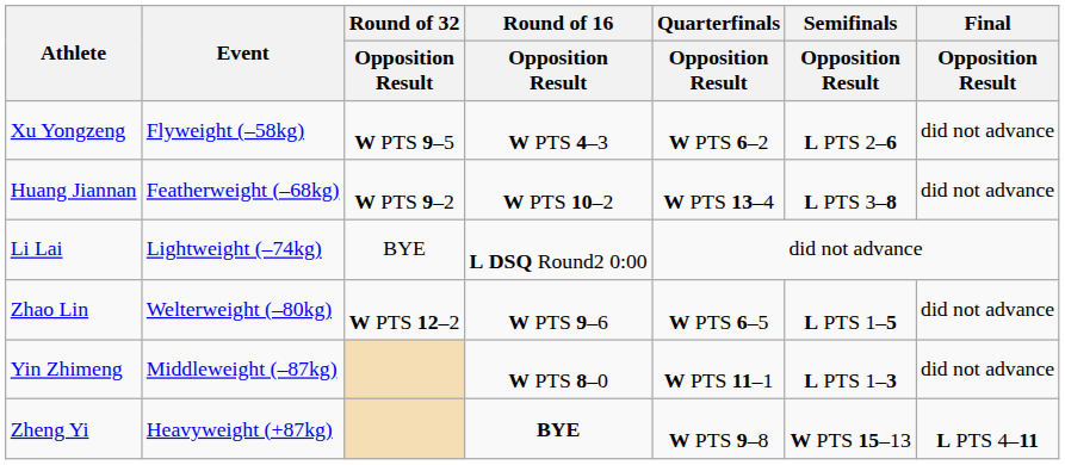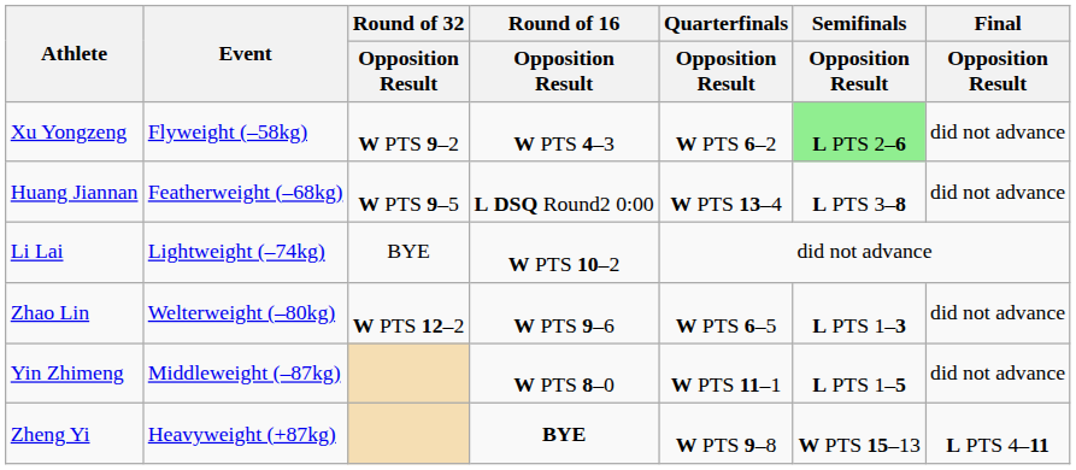 <table class="wikitable" style="font-size:90%">
 <tr>
 <th rowspan=2>Athlete</th>
 <th rowspan=2>Event</th>
 <th>Round of 32</th>
 <th>Round of 16</th>
 <th>Quarterfinals</th>
 <th>Semifinals</th>
 <th>Final</th>
 </tr>
 <tr>
 <th>Opposition<br>Result</th>
 <th>Opposition<br>Result</th>
 <th>Opposition<br>Result</th>
 <th>Opposition<br>Result</th>
 <th>Opposition<br>Result</th>
 </tr>
 <tr>
 <td><a href='#'>Xu Yongzeng</a></td>
 <td><a href='#'>Flyweight (–58kg)</a></td>
-<td align=center><br><strong>W</strong> PTS <strong>9</strong>–5</td>
+<td align=center><br><strong>W</strong> PTS <strong>9</strong>–2</td>
 <td align=center><br><strong>W</strong> PTS <strong>4</strong>–3</td>
 <td align=center><br><strong>W</strong> PTS <strong>6</strong>–2</td>
-<td align=center><br><strong>L</strong> PTS 2–<strong>6</strong><br></td>
+<td align=center style="background: lightgreen;"><br><strong>L</strong> PTS 2–<strong>6</strong><br></td>
 <td style="text-align:center;" colspan="7">did not advance</td>
 </tr>
 <tr>
 <td><a href='#'>Huang Jiannan</a></td>
 <td><a href='#'>Featherweight (–68kg)</a></td>
-<td align=center><br><strong>W</strong> PTS <strong>9</strong>–2</td>
-<td align=center><br><strong>W</strong> PTS <strong>10</strong>–2</td>
+<td align=center><br><strong>W</strong> PTS <strong>9</strong>–5</td>
+<td align=center><br><strong>L</strong> <strong>DSQ</strong> Round2 0:00</td>
 <td align=center><br><strong>W</strong> PTS <strong>13</strong>–4</td>
 <td align=center><br><strong>L</strong> PTS 3–<strong>8</strong><br></td>
 <td style="text-align:center;" colspan="7">did not advance</td>
 </tr>
 <tr>
 <td><a href='#'>Li Lai</a></td>
 <td><a href='#'>Lightweight (–74kg)</a></td>
 <td align=center>BYE</td>
-<td align=center><br><strong>L</strong> <strong>DSQ</strong> Round2 0:00</td>
+<td align=center><br><strong>W</strong> PTS <strong>10</strong>–2</td>
 <td style="text-align:center;" colspan="7">did not advance</td>
 </tr>
 <tr>
 <td><a href='#'>Zhao Lin</a></td>
 <td><a href='#'>Welterweight (–80kg)</a></td>
 <td align=center><br><strong>W</strong> PTS <strong>12</strong>–2</td>
 <td align=center><br><strong>W</strong> PTS <strong>9</strong>–6</td>
 <td align=center><br><strong>W</strong> PTS <strong>6</strong>–5</td>
-<td align=center><br><strong>L</strong> PTS 1–<strong>5</strong><br></td>
+<td align=center><br><strong>L</strong> PTS 1–<strong>3</strong><br></td>
 <td style="text-align:center;" colspan="7">did not advance</td>
 </tr>
 <tr>
 <td><a href='#'>Yin Zhimeng</a></td>
 <td><a href='#'>Middleweight (–87kg)</a></td>
 <td style="text-align:center; background:wheat;"></td>
 <td align=center><br><strong>W</strong> PTS <strong>8</strong>–0</td>
 <td align=center><br><strong>W</strong> PTS <strong>11</strong>–1</td>
-<td align=center><br><strong>L</strong> PTS 1–<strong>3</strong><br></td>
+<td align=center><br><strong>L</strong> PTS 1–<strong>5</strong><br></td>
 <td style="text-align:center;" colspan="7">did not advance</td>
 </tr>
 <tr>
 <td><a href='#'>Zheng Yi</a></td>
 <td><a href='#'>Heavyweight (+87kg)</a></td>
 <td style="text-align:center; background:wheat;"></td>
 <td align=center><strong>BYE</strong></td>
 <td align=center><br><strong>W</strong> PTS <strong>9</strong>–8</td>
 <td align=center><br><strong>W</strong> PTS <strong>15</strong>–13</td>
 <td align=center><br><strong>L</strong> PTS 4–<strong>11</strong><br></td>
 </tr>
 </table>
